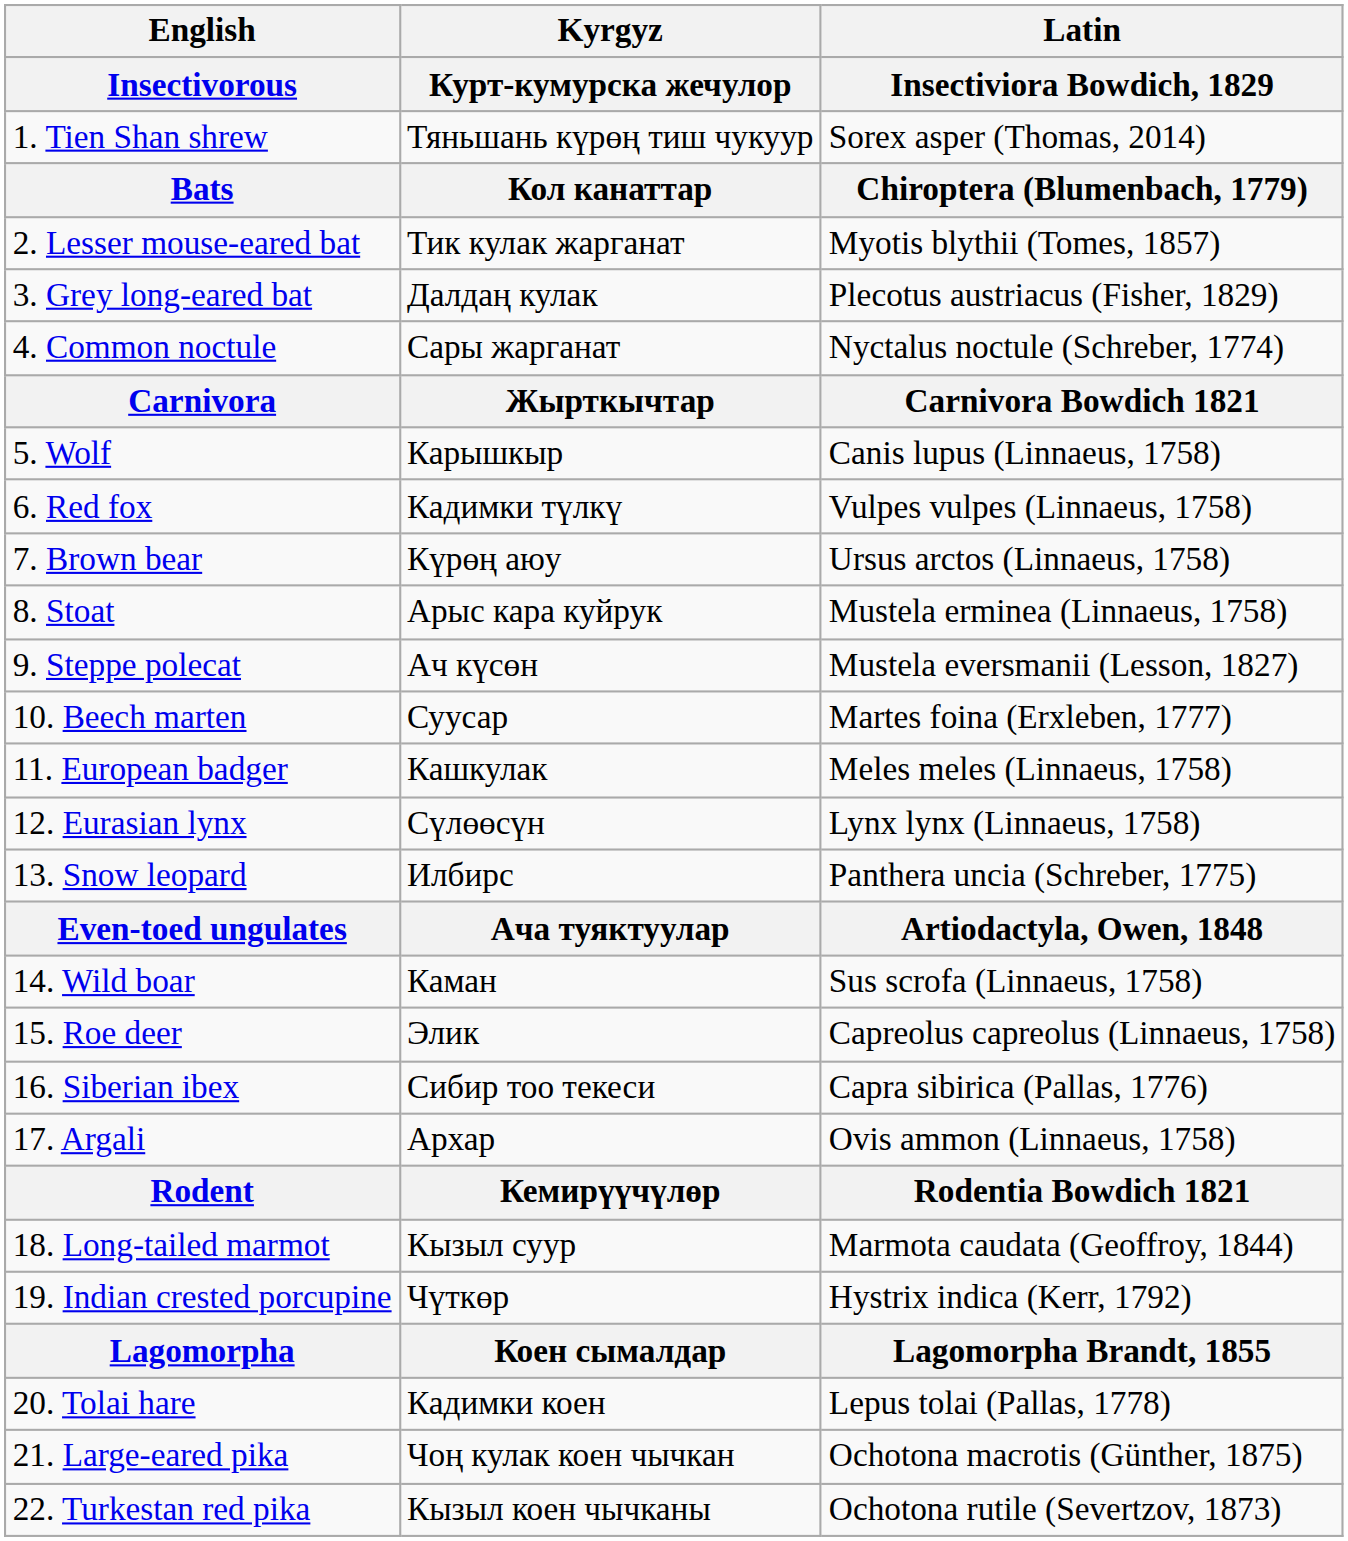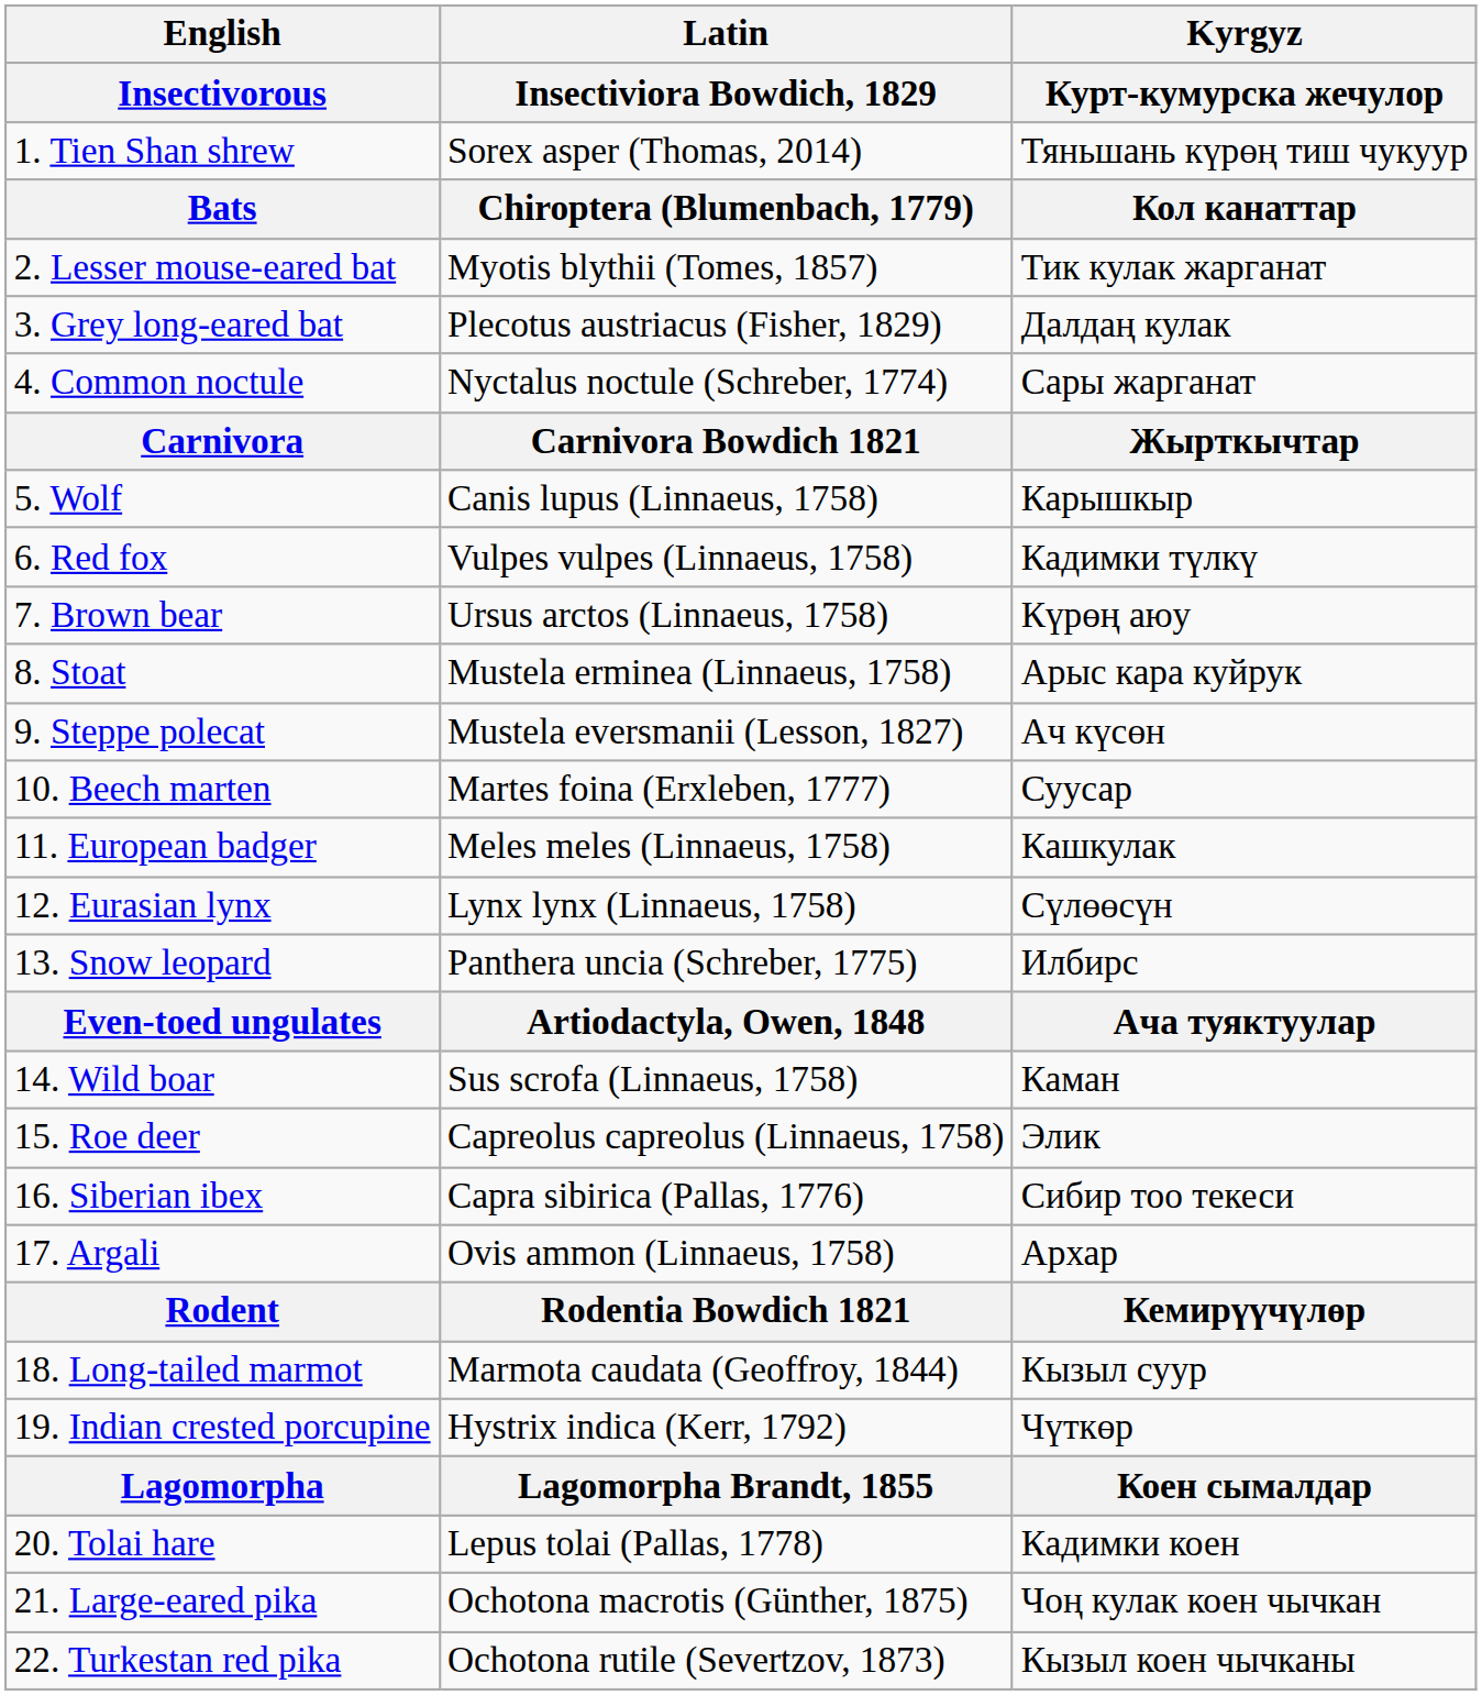 <table class="wikitable">
 <tr>
 <th>English</th>
+<th>Latin</th>
 <th>Kyrgyz</th>
-<th>Latin</th>
 </tr>
 <tr>
 <th><a href='#'>Insectivorous</a></th>
+<th>Insectiviora Bowdich, 1829</th>
 <th>Курт-кумурска жечулор</th>
-<th>Insectiviora Bowdich, 1829</th>
 </tr>
 <tr>
 <td>1. <a href='#'>Tien Shan shrew</a></td>
+<td>Sorex asper (Thomas, 2014)</td>
 <td>Тяньшань күрөң тиш чукуур</td>
-<td>Sorex asper (Thomas, 2014)</td>
 </tr>
 <tr>
 <th><a href='#'>Bats</a></th>
+<th>Chiroptera (Blumenbach, 1779)</th>
 <th>Кол канаттар</th>
-<th>Chiroptera (Blumenbach, 1779)</th>
 </tr>
 <tr>
 <td>2. <a href='#'>Lesser mouse-eared bat</a></td>
+<td>Myotis blythii (Tomes, 1857)</td>
 <td>Тик кулак жарганат</td>
-<td>Myotis blythii (Tomes, 1857)</td>
 </tr>
 <tr>
 <td>3. <a href='#'>Grey long-eared bat</a></td>
+<td>Plecotus austriacus (Fisher, 1829)</td>
 <td>Далдаң кулак</td>
-<td>Plecotus austriacus (Fisher, 1829)</td>
 </tr>
 <tr>
 <td>4. <a href='#'>Common noctule</a></td>
+<td>Nyctalus noctule (Schreber, 1774)</td>
 <td>Сары жарганат</td>
-<td>Nyctalus noctule (Schreber, 1774)</td>
 </tr>
 <tr>
 <th><a href='#'>Carnivora</a></th>
+<th>Carnivora Bowdich 1821</th>
 <th>Жырткычтар</th>
-<th>Carnivora Bowdich 1821</th>
 </tr>
 <tr>
 <td>5. <a href='#'>Wolf</a></td>
+<td>Canis lupus (Linnaeus, 1758)</td>
 <td>Карышкыр</td>
-<td>Canis lupus (Linnaeus, 1758)</td>
 </tr>
 <tr>
 <td>6. <a href='#'>Red fox</a></td>
+<td>Vulpes vulpes (Linnaeus, 1758)</td>
 <td>Кадимки түлкү</td>
-<td>Vulpes vulpes (Linnaeus, 1758)</td>
 </tr>
 <tr>
 <td>7. <a href='#'>Brown bear</a></td>
+<td>Ursus arctos (Linnaeus, 1758)</td>
 <td>Күрөң аюу</td>
-<td>Ursus arctos (Linnaeus, 1758)</td>
 </tr>
 <tr>
 <td>8. <a href='#'>Stoat</a></td>
+<td>Mustela erminea (Linnaeus, 1758)</td>
 <td>Арыс кара куйрук</td>
-<td>Mustela erminea (Linnaeus, 1758)</td>
 </tr>
 <tr>
 <td>9. <a href='#'>Steppe polecat</a></td>
+<td>Mustela eversmanii (Lesson, 1827)</td>
 <td>Ач күсөн</td>
-<td>Mustela eversmanii (Lesson, 1827)</td>
 </tr>
 <tr>
 <td>10. <a href='#'>Beech marten</a></td>
+<td>Martes foina (Erxleben, 1777)</td>
 <td>Суусар</td>
-<td>Martes foina (Erxleben, 1777)</td>
 </tr>
 <tr>
 <td>11. <a href='#'>European badger</a></td>
+<td>Meles meles (Linnaeus, 1758)</td>
 <td>Кашкулак</td>
-<td>Meles meles (Linnaeus, 1758)</td>
 </tr>
 <tr>
 <td>12. <a href='#'>Eurasian lynx</a></td>
+<td>Lynx lynx (Linnaeus, 1758)</td>
 <td>Сүлөөсүн</td>
-<td>Lynx lynx (Linnaeus, 1758)</td>
 </tr>
 <tr>
 <td>13. <a href='#'>Snow leopard</a></td>
+<td>Panthera uncia (Schreber, 1775)</td>
 <td>Илбирс</td>
-<td>Panthera uncia (Schreber, 1775)</td>
 </tr>
 <tr>
 <th><a href='#'>Even-toed ungulates</a></th>
+<th>Artiodactyla, Owen, 1848</th>
 <th>Ача туяктуулар</th>
-<th>Artiodactyla, Owen, 1848</th>
 </tr>
 <tr>
 <td>14. <a href='#'>Wild boar</a></td>
+<td>Sus scrofa (Linnaeus, 1758)</td>
 <td>Каман</td>
-<td>Sus scrofa (Linnaeus, 1758)</td>
 </tr>
 <tr>
 <td>15. <a href='#'>Roe deer</a></td>
+<td>Capreolus capreolus (Linnaeus, 1758)</td>
 <td>Элик</td>
-<td>Capreolus capreolus (Linnaeus, 1758)</td>
 </tr>
 <tr>
 <td>16. <a href='#'>Siberian ibex</a></td>
+<td>Capra sibirica (Pallas, 1776)</td>
 <td>Сибир тоо текеси</td>
-<td>Capra sibirica (Pallas, 1776)</td>
 </tr>
 <tr>
 <td>17. <a href='#'>Argali</a></td>
+<td>Ovis ammon (Linnaeus, 1758)</td>
 <td>Архар</td>
-<td>Ovis ammon (Linnaeus, 1758)</td>
 </tr>
 <tr>
 <th><a href='#'>Rodent</a></th>
+<th>Rodentia Bowdich 1821</th>
 <th>Кемирүүчүлөр</th>
-<th>Rodentia Bowdich 1821</th>
 </tr>
 <tr>
 <td>18. <a href='#'>Long-tailed marmot</a></td>
+<td>Marmota caudata (Geoffroy, 1844)</td>
 <td>Кызыл суур</td>
-<td>Marmota caudata (Geoffroy, 1844)</td>
 </tr>
 <tr>
 <td>19. <a href='#'>Indian crested porcupine</a></td>
+<td>Hystrix indica (Kerr, 1792)</td>
 <td>Чүткөр</td>
-<td>Hystrix indica (Kerr, 1792)</td>
 </tr>
 <tr>
 <th><a href='#'>Lagomorpha</a></th>
+<th>Lagomorpha Brandt, 1855</th>
 <th>Коен сымалдар</th>
-<th>Lagomorpha Brandt, 1855</th>
 </tr>
 <tr>
 <td>20. <a href='#'>Tolai hare</a></td>
+<td>Lepus tolai (Pallas, 1778)</td>
 <td>Кадимки коен</td>
-<td>Lepus tolai (Pallas, 1778)</td>
 </tr>
 <tr>
 <td>21. <a href='#'>Large-eared pika</a></td>
+<td>Ochotona macrotis (Günther, 1875)</td>
 <td>Чоң кулак коен чычкан</td>
-<td>Ochotona macrotis (Günther, 1875)</td>
 </tr>
 <tr>
 <td>22. <a href='#'>Turkestan red pika</a></td>
+<td>Ochotona rutile (Severtzov, 1873)</td>
 <td>Кызыл коен чычканы</td>
-<td>Ochotona rutile (Severtzov, 1873)</td>
 </tr>
 </table>
